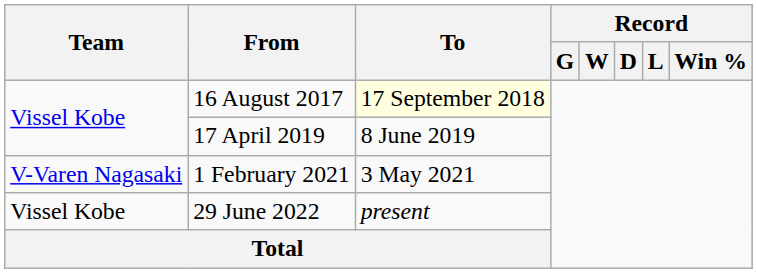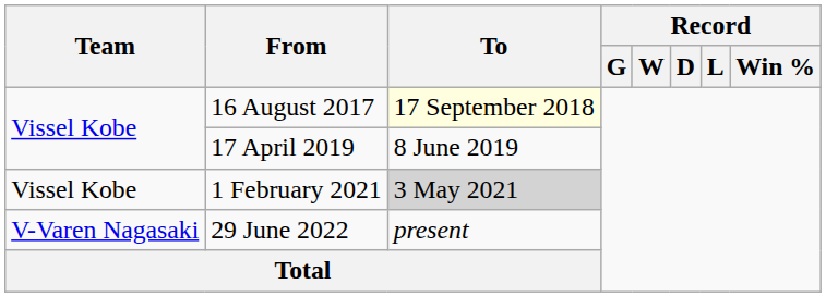 <table class="wikitable" style="text-align: center">
 <tr>
 <th rowspan="2">Team</th>
 <th rowspan="2">From</th>
 <th rowspan="2">To</th>
 <th colspan="5">Record</th>
 </tr>
 <tr>
 <th>G</th>
 <th>W</th>
 <th>D</th>
 <th>L</th>
 <th>Win %</th>
 </tr>
 <tr>
 <td align="left" rowspan=2><a href='#'>Vissel Kobe</a></td>
 <td align="left">16 August 2017</td>
 <td align="left" style="background: lightyellow;">17 September 2018<br></td>
 </tr>
 <tr>
 <td align="left">17 April 2019</td>
 <td align="left">8 June 2019<br></td>
 </tr>
 <tr>
-<td align="left"><a href='#'>V-Varen Nagasaki</a></td>
+<td align="left">Vissel Kobe</td>
 <td align="left">1 February 2021</td>
-<td align="left">3 May 2021<br></td>
+<td align="left" style="background: lightgrey;">3 May 2021<br></td>
 </tr>
 <tr>
-<td align="left">Vissel Kobe</td>
+<td align="left"><a href='#'>V-Varen Nagasaki</a></td>
 <td align="left">29 June 2022</td>
 <td align="left"><em>present</em><br></td>
 </tr>
 <tr>
 <th colspan="3">Total<br></th>
 </tr>
 </table>
